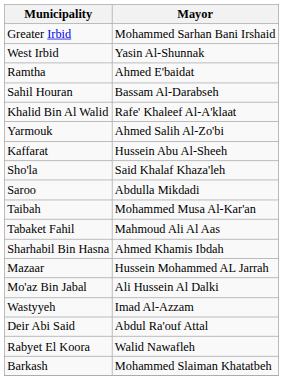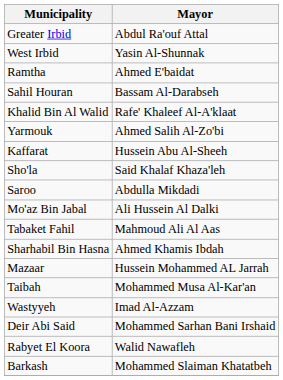 <table class="wikitable">
 <tr>
 <th>Municipality</th>
 <th>Mayor</th>
 </tr>
 <tr>
 <td>Greater <a href='#'>Irbid</a></td>
-<td>Mohammed Sarhan Bani Irshaid</td>
+<td>Abdul Ra'ouf Attal</td>
 </tr>
 <tr>
 <td>West Irbid</td>
 <td>Yasin Al-Shunnak</td>
 </tr>
 <tr>
 <td>Ramtha</td>
 <td>Ahmed E'baidat</td>
 </tr>
 <tr>
 <td>Sahil Houran</td>
 <td>Bassam Al-Darabseh</td>
 </tr>
 <tr>
 <td>Khalid Bin Al Walid</td>
 <td>Rafe' Khaleef Al-A'klaat</td>
 </tr>
 <tr>
 <td>Yarmouk</td>
 <td>Ahmed Salih Al-Zo'bi</td>
 </tr>
 <tr>
 <td>Kaffarat</td>
 <td>Hussein Abu Al-Sheeh</td>
 </tr>
 <tr>
 <td>Sho'la</td>
 <td>Said Khalaf Khaza'leh</td>
 </tr>
 <tr>
 <td>Saroo</td>
 <td>Abdulla Mikdadi</td>
 </tr>
 <tr>
-<td>Taibah</td>
-<td>Mohammed Musa Al-Kar'an</td>
+<td>Mo'az Bin Jabal</td>
+<td>Ali Hussein Al Dalki</td>
 </tr>
 <tr>
 <td>Tabaket Fahil</td>
 <td>Mahmoud Ali Al Aas</td>
 </tr>
 <tr>
 <td>Sharhabil Bin Hasna</td>
 <td>Ahmed Khamis Ibdah</td>
 </tr>
 <tr>
 <td>Mazaar</td>
 <td>Hussein Mohammed AL Jarrah</td>
 </tr>
 <tr>
-<td>Mo'az Bin Jabal</td>
-<td>Ali Hussein Al Dalki</td>
+<td>Taibah</td>
+<td>Mohammed Musa Al-Kar'an</td>
 </tr>
 <tr>
 <td>Wastyyeh</td>
 <td>Imad Al-Azzam</td>
 </tr>
 <tr>
 <td>Deir Abi Said</td>
-<td>Abdul Ra'ouf Attal</td>
+<td>Mohammed Sarhan Bani Irshaid</td>
 </tr>
 <tr>
 <td>Rabyet El Koora</td>
 <td>Walid Nawafleh</td>
 </tr>
 <tr>
 <td>Barkash</td>
 <td>Mohammed Slaiman Khatatbeh</td>
 </tr>
 <tr>
 </tr>
 </table>
